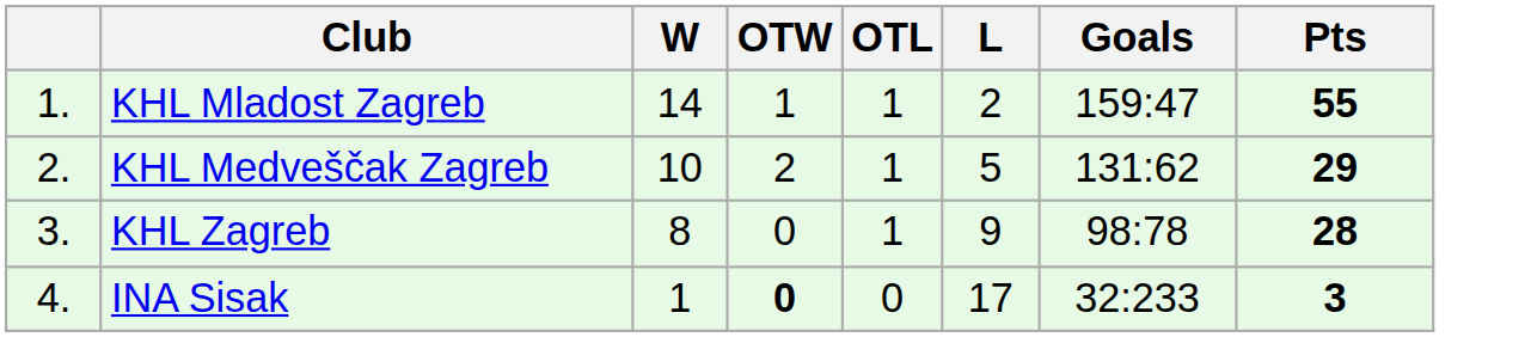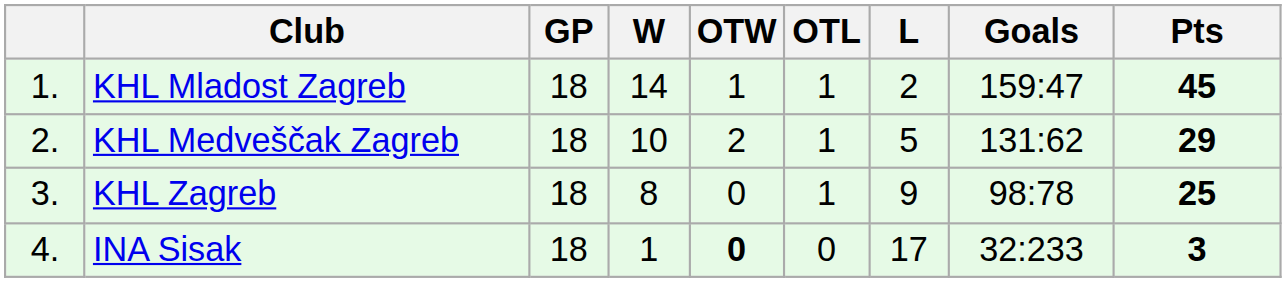 <table class="wikitable">
 <tr>
 <th width="30"></th>
 <th width="200">Club</th>
+<th width="30">GP</th>
 <th width="30">W</th>
 <th width="30">OTW</th>
 <th width="30">OTL</th>
 <th width="30">L</th>
 <th width="70">Goals</th>
 <th width="70">Pts</th>
 </tr>
 <tr bgcolor="#e6fae6" align="center">
 <td>1.</td>
 <td align="left"><a href='#'>KHL Mladost Zagreb</a></td>
+<td>18</td>
 <td>14</td>
 <td>1</td>
 <td>1</td>
 <td>2</td>
 <td>159:47</td>
-<td><strong>55</strong></td>
+<td><strong>45</strong></td>
 </tr>
 <tr bgcolor="#e6fae6" align="center">
 <td>2.</td>
 <td align="left"><a href='#'>KHL Medveščak Zagreb</a></td>
+<td>18</td>
 <td>10</td>
 <td>2</td>
 <td>1</td>
 <td>5</td>
 <td>131:62</td>
 <td><strong>29</strong></td>
 </tr>
 <tr bgcolor="#e6fae6" align="center">
 <td>3.</td>
 <td align="left"><a href='#'>KHL Zagreb</a></td>
+<td>18</td>
 <td>8</td>
 <td>0</td>
 <td>1</td>
 <td>9</td>
 <td>98:78</td>
-<td><strong>28</strong></td>
+<td><strong>25</strong></td>
 </tr>
 <tr bgcolor="#e6fae6" align="center">
 <td>4.</td>
 <td align="left"><a href='#'>INA Sisak</a></td>
+<td>18</td>
 <td>1</td>
 <td><strong>0</strong></td>
 <td>0</td>
 <td>17</td>
 <td>32:233</td>
 <td><strong>3</strong></td>
 </tr>
 </table>
